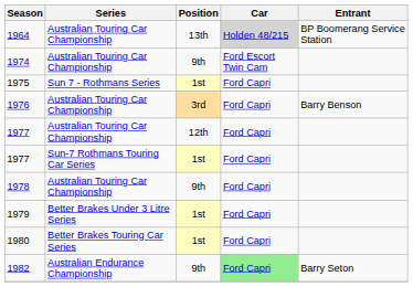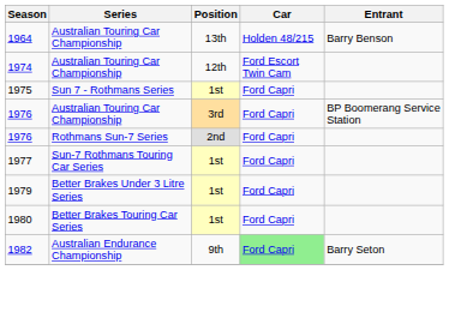 <table class="wikitable" style="font-size: 95%;">
 <tr>
 <th>Season</th>
 <th>Series</th>
 <th>Position</th>
 <th>Car</th>
 <th>Entrant</th>
 </tr>
 <tr>
 <td><a href='#'>1964</a></td>
 <td><a href='#'>Australian Touring Car Championship</a></td>
 <td align="center">13th</td>
-<td style="background: lightgrey;"><a href='#'>Holden 48/215</a></td>
-<td>BP Boomerang Service Station</td>
+<td><a href='#'>Holden 48/215</a></td>
+<td>Barry Benson</td>
 </tr>
 <tr>
 <td><a href='#'>1974</a></td>
 <td><a href='#'>Australian Touring Car Championship</a></td>
-<td align="center">9th</td>
+<td align="center">12th</td>
 <td><a href='#'>Ford Escort Twin Cam</a></td>
 <td></td>
 </tr>
 <tr>
 <td>1975</td>
 <td><a href='#'>Sun 7 - Rothmans Series</a></td>
 <td align="center" style="background:#ffffbf;">1st</td>
 <td><a href='#'>Ford Capri</a></td>
 <td></td>
 </tr>
 <tr>
 <td><a href='#'>1976</a></td>
 <td><a href='#'>Australian Touring Car Championship</a></td>
 <td align="center" style="background:#ffdf9f;">3rd</td>
 <td><a href='#'>Ford Capri</a></td>
-<td>Barry Benson</td>
+<td>BP Boomerang Service Station</td>
 </tr>
 <tr>
-<td><a href='#'>1977</a></td>
-<td><a href='#'>Australian Touring Car Championship</a></td>
-<td align="center">12th</td>
+<td><a href='#'>1976</a></td>
+<td><a href='#'>Rothmans Sun-7 Series</a></td>
+<td align="center" style="background:#dfdfdf;">2nd</td>
 <td><a href='#'>Ford Capri</a></td>
 <td></td>
 </tr>
 <tr>
 <td>1977</td>
 <td><a href='#'>Sun-7 Rothmans Touring Car Series</a></td>
 <td align="center" style="background:#ffffbf;">1st</td>
-<td><a href='#'>Ford Capri</a></td>
-<td></td>
-</tr>
-<tr>
-<td><a href='#'>1978</a></td>
-<td><a href='#'>Australian Touring Car Championship</a></td>
-<td align="center">9th</td>
 <td><a href='#'>Ford Capri</a></td>
 <td></td>
 </tr>
 <tr>
 <td>1979</td>
 <td><a href='#'>Better Brakes Under 3 Litre Series</a></td>
 <td align="center" style="background:#ffffbf;">1st</td>
 <td><a href='#'>Ford Capri</a></td>
 <td></td>
 </tr>
 <tr>
 <td>1980</td>
 <td><a href='#'>Better Brakes Touring Car Series</a></td>
 <td align="center" style="background:#ffffbf;">1st</td>
 <td><a href='#'>Ford Capri</a></td>
 <td></td>
 </tr>
 <tr>
 <td><a href='#'>1982</a></td>
 <td><a href='#'>Australian Endurance Championship</a></td>
 <td align="center">9th</td>
 <td style="background: lightgreen;"><a href='#'>Ford Capri</a></td>
 <td>Barry Seton</td>
 </tr>
 <tr>
 </tr>
 </table>
